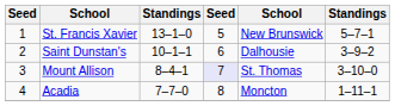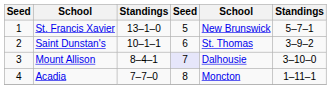 <table class="wikitable">
 <tr>
 <th>Seed</th>
 <th>School</th>
 <th>Standings</th>
 <th>Seed</th>
 <th>School</th>
 <th>Standings</th>
 </tr>
 <tr>
 <td align=center>1</td>
 <td><a href='#'>St. Francis Xavier</a></td>
 <td align=center>13–1–0</td>
 <td align=center>5</td>
 <td><a href='#'>New Brunswick</a></td>
 <td align=center>5–7–1</td>
 </tr>
 <tr>
 <td align=center>2</td>
 <td><a href='#'>Saint Dunstan's</a></td>
 <td align=center>10–1–1</td>
 <td align=center>6</td>
-<td><a href='#'>Dalhousie</a></td>
+<td><a href='#'>St. Thomas</a></td>
 <td align=center>3–9–2</td>
 </tr>
 <tr>
 <td align=center>3</td>
 <td><a href='#'>Mount Allison</a></td>
 <td align=center>8–4–1</td>
 <td align=center style="background: lavender;">7</td>
-<td><a href='#'>St. Thomas</a></td>
+<td><a href='#'>Dalhousie</a></td>
 <td align=center>3–10–0</td>
 </tr>
 <tr>
 <td align=center>4</td>
 <td><a href='#'>Acadia</a></td>
 <td align=center>7–7–0</td>
 <td align=center>8</td>
 <td><a href='#'>Moncton</a></td>
 <td align=center>1–11–1</td>
 </tr>
 <tr>
 </tr>
 </table>
